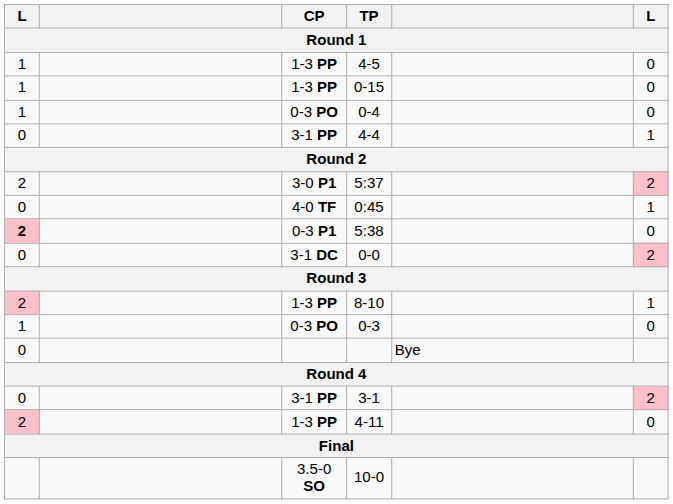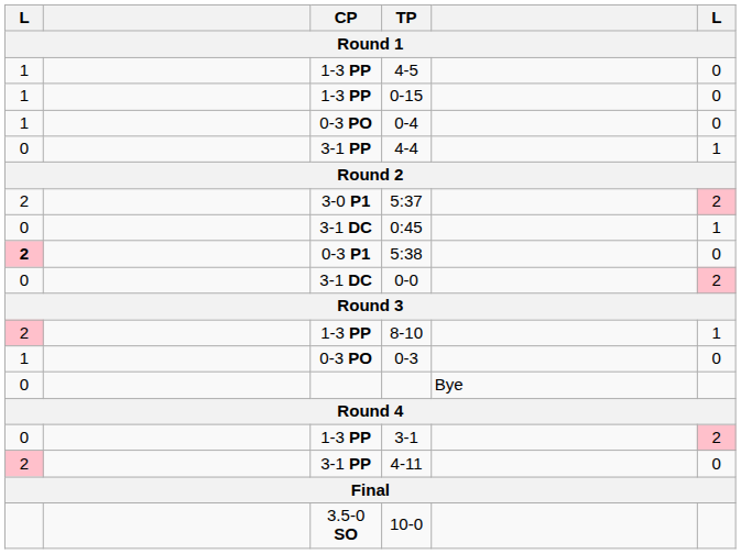 <table class="wikitable" style="text-align: center;" |>
 <tr>
 <th width="30">L</th>
 <th width="250"></th>
 <th width="62">CP</th>
 <th width="40">TP</th>
 <th width="250"></th>
 <th width="30">L</th>
 </tr>
 <tr>
 <th colspan="7">Round 1</th>
 </tr>
 <tr>
 <td>1</td>
 <td style="text-align:left;"></td>
 <td>1-3 <strong>PP</strong></td>
 <td>4-5</td>
 <td style="text-align:left;"><strong></strong></td>
 <td>0</td>
 </tr>
 <tr>
 <td>1</td>
 <td style="text-align:left;"></td>
 <td>1-3 <strong>PP</strong></td>
 <td>0-15</td>
 <td style="text-align:left;"><strong></strong></td>
 <td>0</td>
 </tr>
 <tr>
 <td>1</td>
 <td style="text-align:left;"></td>
 <td>0-3 <strong>PO</strong></td>
 <td>0-4</td>
 <td style="text-align:left;"><strong></strong></td>
 <td>0</td>
 </tr>
 <tr>
 <td>0</td>
 <td style="text-align:left;"><strong></strong></td>
 <td>3-1 <strong>PP</strong></td>
 <td>4-4</td>
 <td style="text-align:left;"></td>
 <td>1</td>
 </tr>
 <tr>
 <th colspan="7">Round 2</th>
 </tr>
 <tr>
 <td>2</td>
 <td style="text-align:left;"><strong></strong></td>
 <td>3-0 <strong>P1</strong></td>
 <td>5:37</td>
 <td style="text-align:left;"></td>
 <td bgcolor=pink>2</td>
 </tr>
 <tr>
 <td>0</td>
 <td style="text-align:left;"><strong></strong></td>
-<td>4-0 <strong>TF</strong></td>
+<td>3-1 <strong>DC</strong></td>
 <td>0:45</td>
 <td style="text-align:left;"></td>
 <td>1</td>
 </tr>
 <tr>
 <td bgcolor=pink><strong>2</strong></td>
 <td style="text-align:left;"></td>
 <td>0-3 <strong>P1</strong></td>
 <td>5:38</td>
 <td style="text-align:left;"><strong></strong></td>
 <td>0</td>
 </tr>
 <tr>
 <td>0</td>
 <td style="text-align:left;"><strong></strong></td>
 <td>3-1 <strong>DC</strong></td>
 <td>0-0</td>
 <td style="text-align:left;"></td>
 <td bgcolor=pink>2</td>
 </tr>
 <tr>
 <th colspan="7">Round 3</th>
 </tr>
 <tr>
 <td bgcolor=pink>2</td>
 <td style="text-align:left;"></td>
 <td>1-3 <strong>PP</strong></td>
 <td>8-10</td>
 <td style="text-align:left;"><strong></strong></td>
 <td>1</td>
 </tr>
 <tr>
 <td>1</td>
 <td style="text-align:left;"></td>
 <td>0-3 <strong>PO</strong></td>
 <td>0-3</td>
 <td style="text-align:left;"><strong></strong></td>
 <td>0</td>
 </tr>
 <tr>
 <td>0</td>
 <td style="text-align:left;"><strong></strong></td>
 <td></td>
 <td></td>
 <td style="text-align:left;">Bye</td>
 <td></td>
 </tr>
 <tr>
 <th colspan="7">Round 4</th>
 </tr>
 <tr>
 <td>0</td>
 <td style="text-align:left;"><strong></strong></td>
-<td>3-1 <strong>PP</strong></td>
+<td>1-3 <strong>PP</strong></td>
 <td>3-1</td>
 <td style="text-align:left;"></td>
 <td bgcolor=pink>2</td>
 </tr>
 <tr>
 <td bgcolor=pink>2</td>
 <td style="text-align:left;"></td>
-<td>1-3 <strong>PP</strong></td>
+<td>3-1 <strong>PP</strong></td>
 <td>4-11</td>
 <td style="text-align:left;"><strong></strong></td>
 <td>0</td>
 </tr>
 <tr>
 <th colspan="7">Final</th>
 </tr>
 <tr>
 <td></td>
 <td style="text-align:left;"><strong></strong></td>
 <td>3.5-0 <strong>SO</strong></td>
 <td>10-0</td>
 <td style="text-align:left;"></td>
 <td></td>
 </tr>
 </table>
